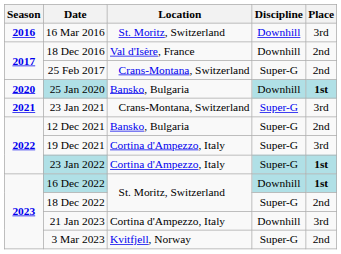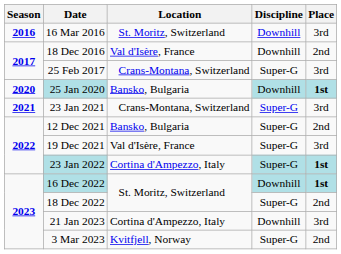 <table class="wikitable" style="text-align:center; font-size:95%;">
 <tr>
 <th>Season</th>
 <th>Date</th>
 <th>Location</th>
 <th>Discipline</th>
 <th>Place</th>
 </tr>
 <tr>
 <td><strong><a href='#'>2016</a></strong></td>
 <td align=right>16 Mar 2016</td>
 <td align=left>   <a href='#'>St. Moritz</a>, Switzerland</td>
 <td><a href='#'>Downhill</a></td>
 <td>3rd</td>
 </tr>
 <tr>
 <td rowspan=2><strong><a href='#'>2017</a></strong></td>
 <td align=right>18 Dec 2016</td>
 <td align=left> <a href='#'>Val d'Isère</a>, France</td>
 <td>Downhill</td>
 <td>2nd</td>
 </tr>
 <tr>
 <td align=right>25 Feb 2017</td>
 <td align=left>   <a href='#'>Crans-Montana</a>, Switzerland</td>
 <td>Super-G</td>
-<td>2nd</td>
+<td>3rd</td>
 </tr>
 <tr>
 <td><strong><a href='#'>2020</a></strong></td>
 <td bgcolor="#BOEOE6" align=right>25 Jan 2020</td>
 <td align=left> <a href='#'>Bansko</a>, Bulgaria</td>
 <td bgcolor="#BOEOE6">Downhill</td>
 <td bgcolor="#BOEOE6"><strong>1st</strong></td>
 </tr>
 <tr>
 <td><strong><a href='#'>2021</a></strong></td>
 <td align=right>23 Jan 2021</td>
 <td align=left>   Crans-Montana, Switzerland</td>
 <td><a href='#'>Super-G</a></td>
 <td>3rd</td>
 </tr>
 <tr>
 <td rowspan=3><strong><a href='#'>2022</a></strong></td>
 <td align=right>12 Dec 2021</td>
 <td align=left> <a href='#'>Bansko</a>, Bulgaria</td>
 <td>Super-G</td>
 <td>2nd</td>
 </tr>
 <tr>
 <td align=right>19 Dec 2021</td>
-<td align=left> <a href='#'>Cortina d'Ampezzo</a>, Italy</td>
+<td align=left> Val d'Isère, France</td>
 <td>Super-G</td>
 <td>3rd</td>
 </tr>
 <tr>
 <td bgcolor="#BOEOE6" align=right>23 Jan 2022</td>
 <td align=left> <a href='#'>Cortina d'Ampezzo</a>, Italy</td>
 <td bgcolor="#BOEOE6">Super-G</td>
 <td bgcolor="#BOEOE6"><strong>1st</strong></td>
 </tr>
 <tr>
 <td rowspan=4><strong><a href='#'>2023</a></strong></td>
 <td bgcolor="#BOEOE6" align=right>16 Dec 2022</td>
 <td rowspan=2 align=left>   St. Moritz, Switzerland</td>
 <td bgcolor="#BOEOE6">Downhill</td>
 <td bgcolor="#BOEOE6"><strong>1st</strong></td>
 </tr>
 <tr>
 <td align=right>18 Dec 2022</td>
 <td>Super-G</td>
 <td>2nd</td>
 </tr>
 <tr>
 <td align=right>21 Jan 2023</td>
 <td align=left> Cortina d'Ampezzo, Italy</td>
 <td>Downhill</td>
 <td>3rd</td>
 </tr>
 <tr>
 <td align=right>3 Mar 2023</td>
 <td align=left> <a href='#'>Kvitfjell</a>, Norway</td>
 <td>Super-G</td>
 <td>2nd</td>
 </tr>
 </table>
